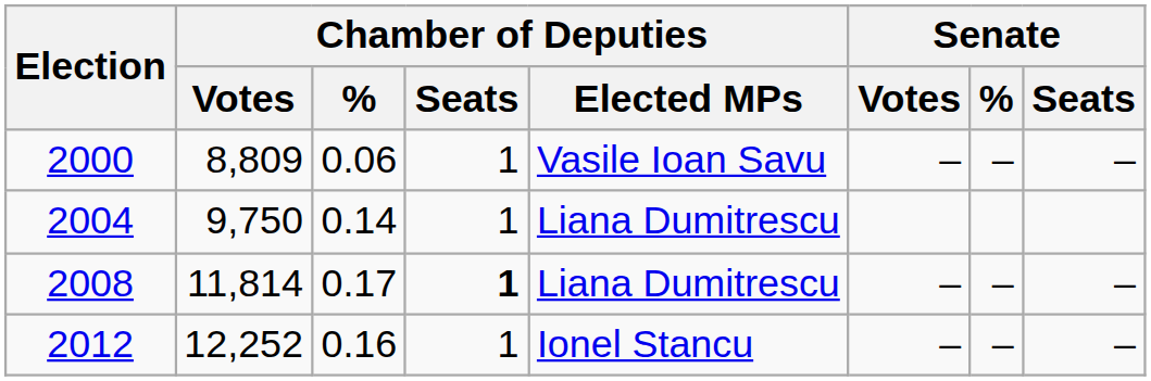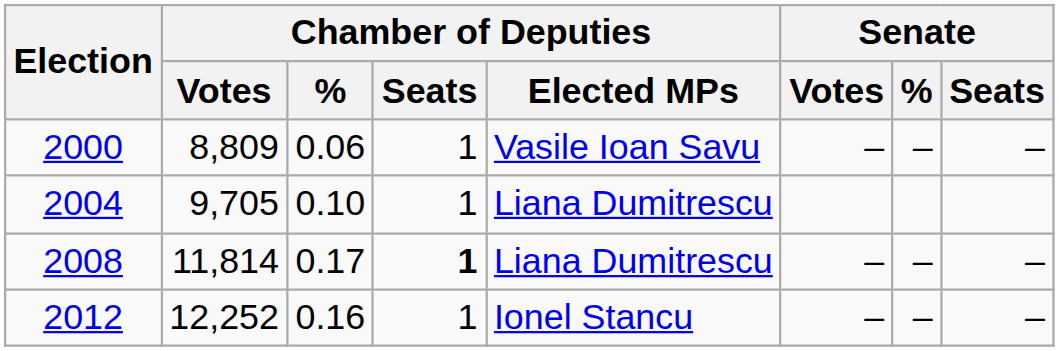 <table class=wikitable style=text-align:right>
 <tr>
 <th rowspan=2>Election</th>
 <th colspan=4>Chamber of Deputies</th>
 <th colspan=3>Senate</th>
 </tr>
 <tr>
 <th>Votes</th>
 <th>%</th>
 <th>Seats</th>
 <th>Elected MPs</th>
 <th>Votes</th>
 <th>%</th>
 <th>Seats</th>
 </tr>
 <tr>
 <td align=center><a href='#'>2000</a></td>
 <td>8,809</td>
 <td>0.06</td>
 <td>1</td>
 <td align=left><a href='#'>Vasile Ioan Savu</a></td>
 <td>–</td>
 <td>–</td>
 <td>–</td>
 </tr>
 <tr>
 <td align=center><a href='#'>2004</a></td>
-<td>9,750</td>
-<td>0.14</td>
+<td>9,705</td>
+<td>0.10</td>
 <td>1</td>
 <td align=left><a href='#'>Liana Dumitrescu</a></td>
 <td></td>
 <td></td>
 <td></td>
 </tr>
 <tr>
 <td align=center><a href='#'>2008</a></td>
 <td>11,814</td>
 <td>0.17</td>
 <td><strong>1</strong></td>
 <td align=left><a href='#'>Liana Dumitrescu</a></td>
 <td>–</td>
 <td>–</td>
 <td>–</td>
 </tr>
 <tr>
 <td align=center><a href='#'>2012</a></td>
 <td>12,252</td>
 <td>0.16</td>
 <td>1</td>
 <td align=left><a href='#'>Ionel Stancu</a></td>
 <td>–</td>
 <td>–</td>
 <td>–</td>
 </tr>
 </table>
